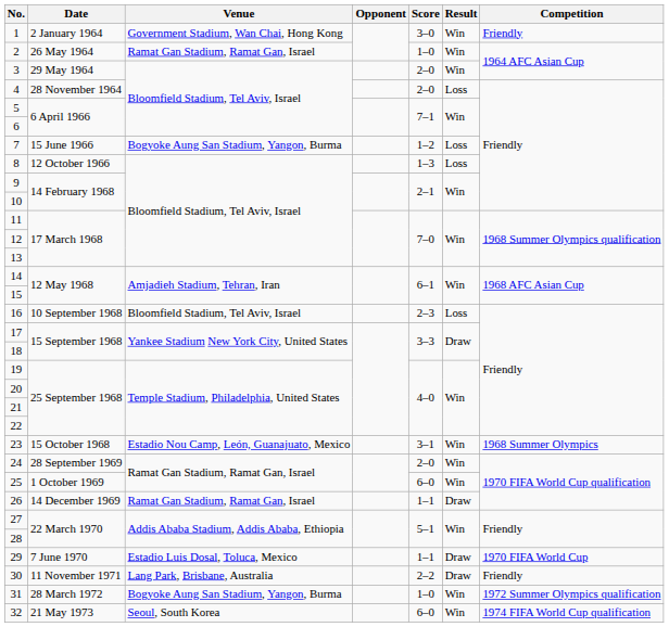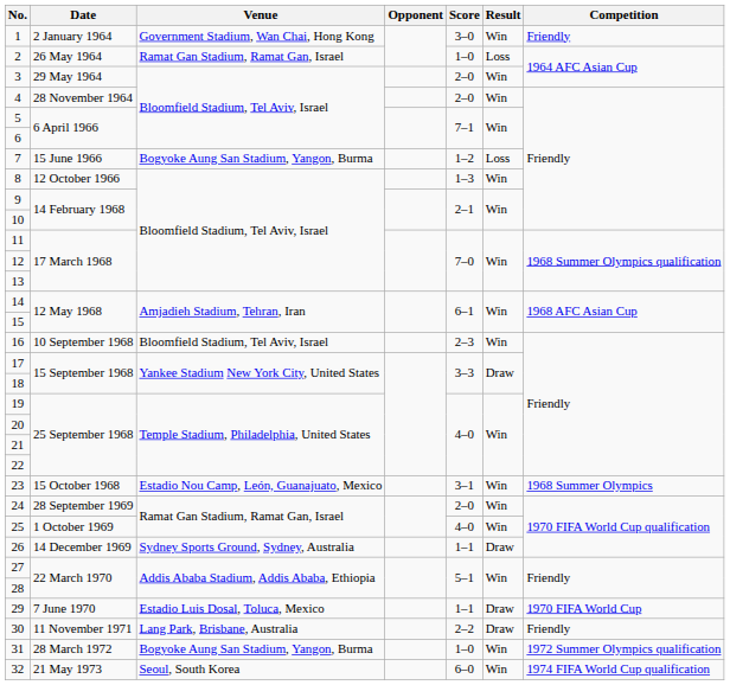 <table class="wikitable sortable">
 <tr>
 <th scope="col">No.</th>
 <th scope="col">Date</th>
 <th scope="col">Venue</th>
 <th scope="col">Opponent</th>
 <th scope="col">Score</th>
 <th scope="col">Result</th>
 <th scope="col">Competition</th>
 </tr>
 <tr>
 <td align="center">1</td>
 <td>2 January 1964</td>
 <td><a href='#'>Government Stadium</a>, <a href='#'>Wan Chai</a>, Hong Kong</td>
 <td rowspan="2"></td>
 <td align="center">3–0</td>
 <td>Win</td>
 <td><a href='#'>Friendly</a></td>
 </tr>
 <tr>
 <td align="center">2</td>
 <td>26 May 1964</td>
 <td><a href='#'>Ramat Gan Stadium</a>, <a href='#'>Ramat Gan</a>, Israel</td>
 <td align="center">1–0</td>
-<td>Win</td>
+<td>Loss</td>
 <td rowspan="2"><a href='#'>1964 AFC Asian Cup</a></td>
 </tr>
 <tr>
 <td align="center">3</td>
 <td>29 May 1964</td>
 <td rowspan="4"><a href='#'>Bloomfield Stadium</a>, <a href='#'>Tel Aviv</a>, Israel</td>
 <td></td>
 <td align="center">2–0</td>
 <td>Win</td>
 </tr>
 <tr>
 <td align="center">4</td>
 <td>28 November 1964</td>
 <td></td>
 <td align="center">2–0</td>
-<td>Loss</td>
+<td>Win</td>
 <td rowspan="7">Friendly</td>
 </tr>
 <tr>
 <td align="center">5</td>
 <td rowspan="2">6 April 1966</td>
 <td rowspan="2"></td>
 <td rowspan="2" align="center">7–1</td>
 <td rowspan="2">Win</td>
 </tr>
 <tr>
 <td align="center">6</td>
 </tr>
 <tr>
 <td align="center">7</td>
 <td>15 June 1966</td>
 <td><a href='#'>Bogyoke Aung San Stadium</a>, <a href='#'>Yangon</a>, Burma</td>
 <td></td>
 <td align="center">1–2</td>
 <td>Loss</td>
 </tr>
 <tr>
 <td align="center">8</td>
 <td>12 October 1966</td>
 <td rowspan="6">Bloomfield Stadium, Tel Aviv, Israel</td>
 <td></td>
 <td align="center">1–3</td>
-<td>Loss</td>
+<td>Win</td>
 </tr>
 <tr>
 <td align="center">9</td>
 <td rowspan="2">14 February 1968</td>
 <td rowspan="2"></td>
 <td rowspan="2" align="center">2–1</td>
 <td rowspan="2">Win</td>
 </tr>
 <tr>
 <td align="center">10</td>
 </tr>
 <tr>
 <td align="center">11</td>
 <td rowspan="3">17 March 1968</td>
 <td rowspan="3"></td>
 <td rowspan="3" align="center">7–0</td>
 <td rowspan="3">Win</td>
 <td rowspan="3"><a href='#'>1968 Summer Olympics qualification</a></td>
 </tr>
 <tr>
 <td align="center">12</td>
 </tr>
 <tr>
 <td align="center">13</td>
 </tr>
 <tr>
 <td align="center">14</td>
 <td rowspan="2">12 May 1968</td>
 <td rowspan="2"><a href='#'>Amjadieh Stadium</a>, <a href='#'>Tehran</a>, Iran</td>
 <td rowspan="2"></td>
 <td rowspan="2" align="center">6–1</td>
 <td rowspan="2">Win</td>
 <td rowspan="2"><a href='#'>1968 AFC Asian Cup</a></td>
 </tr>
 <tr>
 <td align="center">15</td>
 </tr>
 <tr>
 <td align="center">16</td>
 <td>10 September 1968</td>
 <td>Bloomfield Stadium, Tel Aviv, Israel</td>
 <td></td>
 <td align="center">2–3</td>
-<td>Loss</td>
+<td>Win</td>
 <td rowspan="7">Friendly</td>
 </tr>
 <tr>
 <td align="center">17</td>
 <td rowspan="2">15 September 1968</td>
 <td rowspan="2"><a href='#'>Yankee Stadium</a> <a href='#'>New York City</a>, United States</td>
 <td rowspan="6"></td>
 <td rowspan="2" align="center">3–3</td>
 <td rowspan="2">Draw</td>
 </tr>
 <tr>
 <td align="center">18</td>
 </tr>
 <tr>
 <td align="center">19</td>
 <td rowspan="4">25 September 1968</td>
 <td rowspan="4"><a href='#'>Temple Stadium</a>, <a href='#'>Philadelphia</a>, United States</td>
 <td rowspan="4" align="center">4–0</td>
 <td rowspan="4">Win</td>
 </tr>
 <tr>
 <td align="center">20</td>
 </tr>
 <tr>
 <td align="center">21</td>
 </tr>
 <tr>
 <td align="center">22</td>
 </tr>
 <tr>
 <td align="center">23</td>
 <td>15 October 1968</td>
 <td><a href='#'>Estadio Nou Camp</a>, <a href='#'>León, Guanajuato</a>, Mexico</td>
 <td></td>
 <td align="center">3–1</td>
 <td>Win</td>
 <td><a href='#'>1968 Summer Olympics</a></td>
 </tr>
 <tr>
 <td align="center">24</td>
 <td>28 September 1969</td>
 <td rowspan="2">Ramat Gan Stadium, Ramat Gan, Israel</td>
 <td rowspan="2"></td>
 <td align="center">2–0</td>
 <td>Win</td>
 <td rowspan="3"><a href='#'>1970 FIFA World Cup qualification</a></td>
 </tr>
 <tr>
 <td align="center">25</td>
 <td>1 October 1969</td>
-<td align="center">6–0</td>
+<td align="center">4–0</td>
 <td>Win</td>
 </tr>
 <tr>
 <td align="center">26</td>
 <td>14 December 1969</td>
-<td><a href='#'>Ramat Gan Stadium</a>, <a href='#'>Ramat Gan</a>, Israel</td>
+<td><a href='#'>Sydney Sports Ground</a>, <a href='#'>Sydney</a>, Australia</td>
 <td></td>
 <td align="center">1–1</td>
 <td>Draw</td>
 </tr>
 <tr>
 <td align="center">27</td>
 <td rowspan="2">22 March 1970</td>
 <td rowspan="2"><a href='#'>Addis Ababa Stadium</a>, <a href='#'>Addis Ababa</a>, Ethiopia</td>
 <td rowspan="2"></td>
 <td rowspan="2" align="center">5–1</td>
 <td rowspan="2">Win</td>
 <td rowspan="2">Friendly</td>
 </tr>
 <tr>
 <td align="center">28</td>
 </tr>
 <tr>
 <td align="center">29</td>
 <td>7 June 1970</td>
 <td><a href='#'>Estadio Luis Dosal</a>, <a href='#'>Toluca</a>, Mexico</td>
 <td></td>
 <td align="center">1–1</td>
 <td>Draw</td>
 <td><a href='#'>1970 FIFA World Cup</a></td>
 </tr>
 <tr>
 <td align="center">30</td>
 <td>11 November 1971</td>
 <td><a href='#'>Lang Park</a>, <a href='#'>Brisbane</a>, Australia</td>
 <td></td>
 <td align="center">2–2</td>
 <td>Draw</td>
 <td>Friendly</td>
 </tr>
 <tr>
 <td align="center">31</td>
 <td>28 March 1972</td>
 <td><a href='#'>Bogyoke Aung San Stadium</a>, <a href='#'>Yangon</a>, Burma</td>
 <td></td>
 <td align="center">1–0</td>
 <td>Win</td>
 <td><a href='#'>1972 Summer Olympics qualification</a></td>
 </tr>
 <tr>
 <td align="center">32</td>
 <td>21 May 1973</td>
 <td rowspan="2"><a href='#'>Seoul</a>, South Korea</td>
 <td></td>
 <td align="center">6–0</td>
 <td>Win</td>
 <td rowspan="2"><a href='#'>1974 FIFA World Cup qualification</a></td>
 </tr>
 </table>
